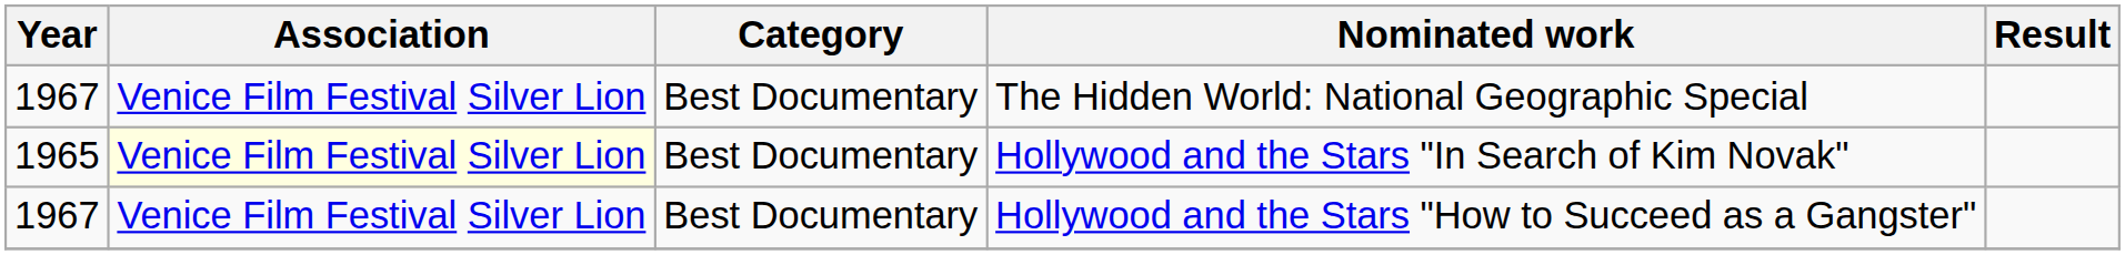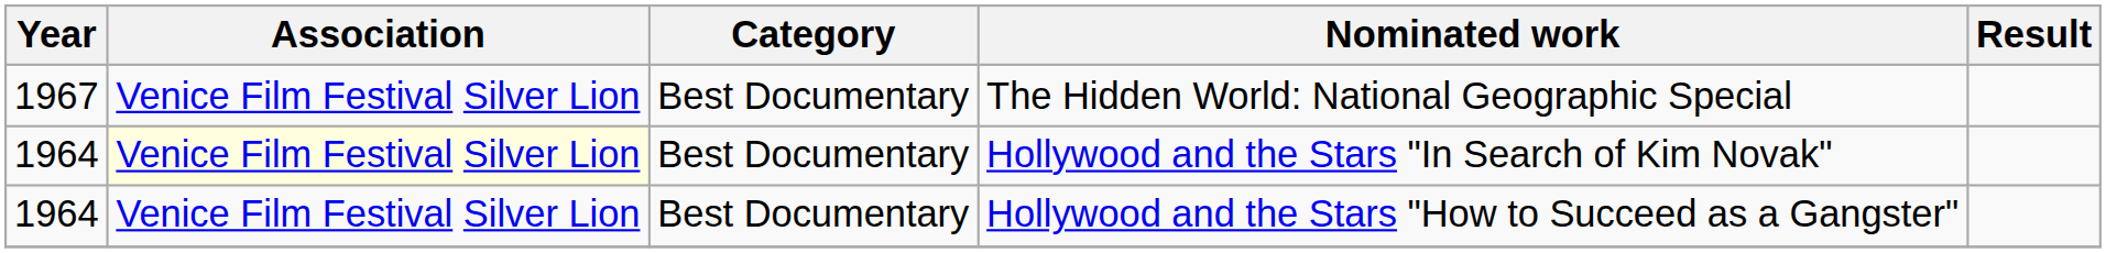 <table class="wikitable">
 <tr>
 <th>Year</th>
 <th>Association</th>
 <th>Category</th>
 <th>Nominated work</th>
 <th>Result</th>
 </tr>
 <tr>
 <td>1967</td>
 <td><a href='#'>Venice Film Festival</a> <a href='#'>Silver Lion</a></td>
 <td>Best Documentary</td>
 <td>The Hidden World: National Geographic Special</td>
 <td></td>
 </tr>
 <tr>
-<td>1965</td>
+<td>1964</td>
 <td style="background: lightyellow;"><a href='#'>Venice Film Festival</a> <a href='#'>Silver Lion</a></td>
 <td>Best Documentary</td>
 <td><a href='#'>Hollywood and the Stars</a> "In Search of Kim Novak"</td>
 <td></td>
 </tr>
 <tr>
-<td>1967</td>
+<td>1964</td>
 <td><a href='#'>Venice Film Festival</a> <a href='#'>Silver Lion</a></td>
 <td>Best Documentary</td>
 <td><a href='#'>Hollywood and the Stars</a> "How to Succeed as a Gangster"</td>
 <td></td>
 </tr>
 <tr>
 </tr>
 </table>
